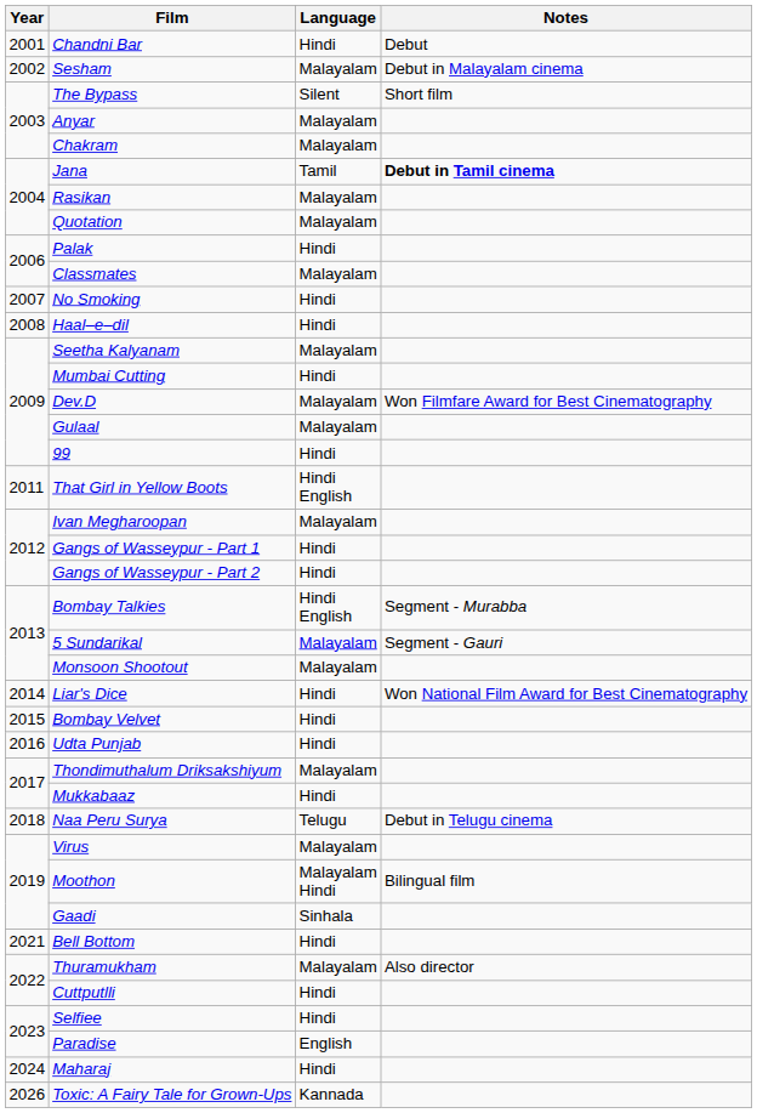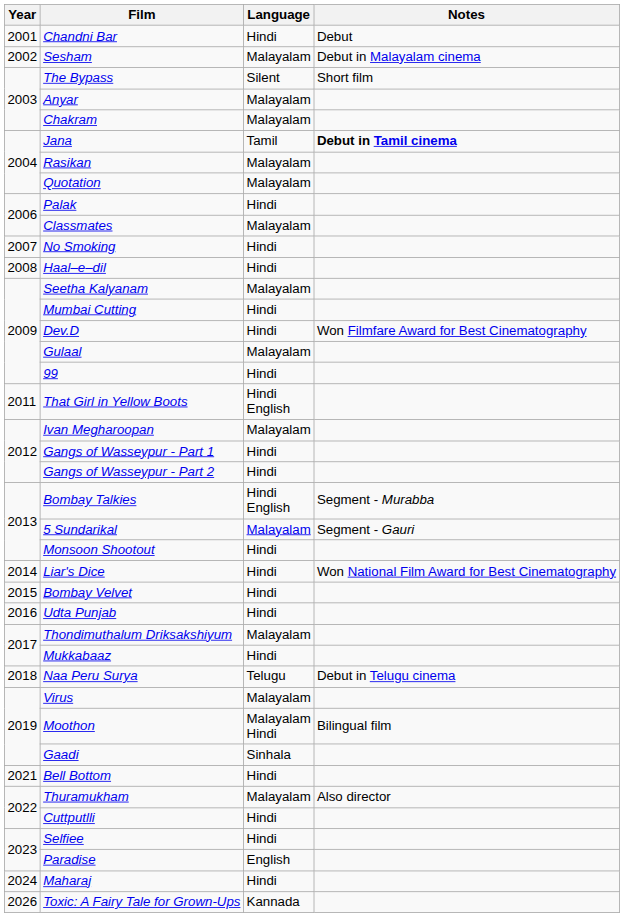 <table class="wikitable">
 <tr>
 <th>Year</th>
 <th>Film</th>
 <th>Language</th>
 <th>Notes</th>
 </tr>
 <tr>
 <td>2001</td>
 <td><em><a href='#'>Chandni Bar</a></em></td>
 <td>Hindi</td>
 <td>Debut</td>
 </tr>
 <tr>
 <td>2002</td>
 <td><em><a href='#'>Sesham</a></em></td>
 <td>Malayalam</td>
 <td>Debut in <a href='#'>Malayalam cinema</a></td>
 </tr>
 <tr>
 <td rowspan=3>2003</td>
 <td><em><a href='#'>The Bypass</a></em></td>
 <td>Silent</td>
 <td>Short film</td>
 </tr>
 <tr>
 <td><em><a href='#'>Anyar</a></em></td>
 <td>Malayalam</td>
 <td></td>
 </tr>
 <tr>
 <td><em><a href='#'>Chakram</a></em></td>
 <td>Malayalam</td>
 <td></td>
 </tr>
 <tr>
 <td rowspan = 3>2004</td>
 <td><em><a href='#'>Jana</a></em></td>
 <td>Tamil</td>
 <td><strong>Debut in <a href='#'>Tamil cinema</a></strong></td>
 </tr>
 <tr>
 <td><em><a href='#'>Rasikan</a></em></td>
 <td>Malayalam</td>
 <td></td>
 </tr>
 <tr>
 <td><em><a href='#'>Quotation </a></em></td>
 <td>Malayalam</td>
 <td></td>
 </tr>
 <tr>
 <td rowspan=2>2006</td>
 <td><em><a href='#'>Palak</a></em></td>
 <td>Hindi</td>
 <td></td>
 </tr>
 <tr>
 <td><em><a href='#'>Classmates</a></em></td>
 <td>Malayalam</td>
 <td></td>
 </tr>
 <tr>
 <td>2007</td>
 <td><em><a href='#'>No Smoking</a></em></td>
 <td>Hindi</td>
 <td></td>
 </tr>
 <tr>
 <td>2008</td>
 <td><em><a href='#'>Haal–e–dil</a></em></td>
 <td>Hindi</td>
 <td></td>
 </tr>
 <tr>
 <td rowspan=5>2009</td>
 <td><em><a href='#'>Seetha Kalyanam</a></em></td>
 <td>Malayalam</td>
 <td></td>
 </tr>
 <tr>
 <td><em><a href='#'>Mumbai Cutting</a></em></td>
 <td>Hindi</td>
 <td></td>
 </tr>
 <tr>
 <td><em><a href='#'>Dev.D</a></em></td>
-<td>Malayalam</td>
+<td>Hindi</td>
 <td>Won <a href='#'>Filmfare Award for Best Cinematography</a></td>
 </tr>
 <tr>
 <td><em><a href='#'>Gulaal</a></em></td>
 <td>Malayalam</td>
 <td></td>
 </tr>
 <tr>
 <td><em><a href='#'>99</a></em></td>
 <td>Hindi</td>
 <td></td>
 </tr>
 <tr>
 <td>2011</td>
 <td><em><a href='#'>That Girl in Yellow Boots</a></em></td>
 <td>Hindi<br>English</td>
 <td></td>
 </tr>
 <tr>
 <td rowspan=3>2012</td>
 <td><em><a href='#'>Ivan Megharoopan</a></em></td>
 <td>Malayalam</td>
 <td></td>
 </tr>
 <tr>
 <td><em><a href='#'>Gangs of Wasseypur - Part 1</a></em></td>
 <td>Hindi</td>
 <td></td>
 </tr>
 <tr>
 <td><em><a href='#'>Gangs of Wasseypur - Part 2</a></em></td>
 <td>Hindi</td>
 <td></td>
 </tr>
 <tr>
 <td rowspan=3>2013</td>
 <td><em><a href='#'>Bombay Talkies</a></em></td>
 <td>Hindi<br>English</td>
 <td>Segment - <em>Murabba</em></td>
 </tr>
 <tr>
 <td><em><a href='#'>5 Sundarikal</a></em></td>
 <td><a href='#'>Malayalam</a></td>
 <td>Segment - <em>Gauri</em></td>
 </tr>
 <tr>
 <td><em><a href='#'>Monsoon Shootout</a></em></td>
-<td>Malayalam</td>
+<td>Hindi</td>
 <td></td>
 </tr>
 <tr>
 <td>2014</td>
 <td><em><a href='#'>Liar's Dice</a></em></td>
 <td>Hindi</td>
 <td>Won <a href='#'>National Film Award for Best Cinematography</a></td>
 </tr>
 <tr>
 <td>2015</td>
 <td><em><a href='#'>Bombay Velvet</a></em></td>
 <td>Hindi</td>
 <td></td>
 </tr>
 <tr>
 <td>2016</td>
 <td><em><a href='#'>Udta Punjab</a></em></td>
 <td>Hindi</td>
 <td></td>
 </tr>
 <tr>
 <td rowspan =2>2017</td>
 <td><em><a href='#'>Thondimuthalum Driksakshiyum</a></em></td>
 <td>Malayalam</td>
 <td></td>
 </tr>
 <tr>
 <td><em><a href='#'>Mukkabaaz</a></em></td>
 <td>Hindi</td>
 <td></td>
 </tr>
 <tr>
 <td>2018</td>
 <td><em><a href='#'>Naa Peru Surya</a></em></td>
 <td>Telugu</td>
 <td>Debut in <a href='#'>Telugu cinema</a></td>
 </tr>
 <tr>
 <td rowspan="3">2019</td>
 <td><em><a href='#'>Virus</a></em></td>
 <td>Malayalam</td>
 <td></td>
 </tr>
 <tr>
 <td><em><a href='#'>Moothon</a></em></td>
 <td>Malayalam<br>Hindi</td>
 <td>Bilingual film</td>
 </tr>
 <tr>
 <td><em><a href='#'>Gaadi</a></em></td>
 <td>Sinhala</td>
 <td></td>
 </tr>
 <tr>
 <td>2021</td>
 <td><em><a href='#'>Bell Bottom</a></em></td>
 <td>Hindi</td>
 <td></td>
 </tr>
 <tr>
 <td rowspan="2">2022</td>
 <td><em><a href='#'>Thuramukham</a></em></td>
 <td>Malayalam</td>
 <td>Also director</td>
 </tr>
 <tr>
 <td><em><a href='#'>Cuttputlli</a></em></td>
 <td>Hindi</td>
 <td></td>
 </tr>
 <tr>
 <td rowspan="2">2023</td>
 <td><em><a href='#'>Selfiee</a></em></td>
 <td>Hindi</td>
 <td></td>
 </tr>
 <tr>
 <td><em><a href='#'>Paradise</a></em></td>
 <td>English</td>
 <td></td>
 </tr>
 <tr>
 <td>2024</td>
 <td><em><a href='#'>Maharaj</a></em></td>
 <td>Hindi</td>
 <td></td>
 </tr>
 <tr>
 <td>2026</td>
 <td><em><a href='#'>Toxic: A Fairy Tale for Grown-Ups</a></em></td>
 <td>Kannada</td>
 <td></td>
 </tr>
 </table>
